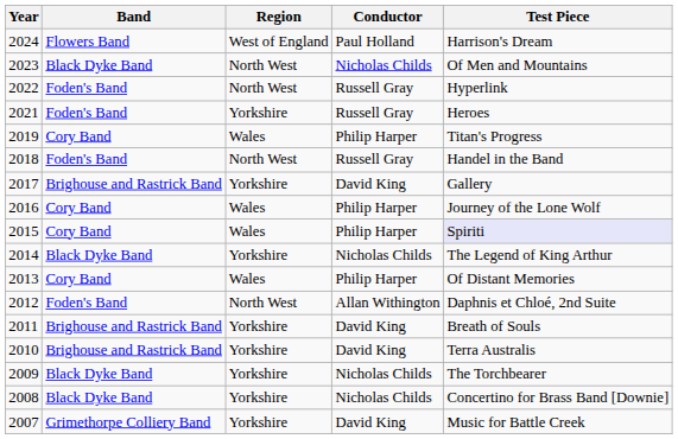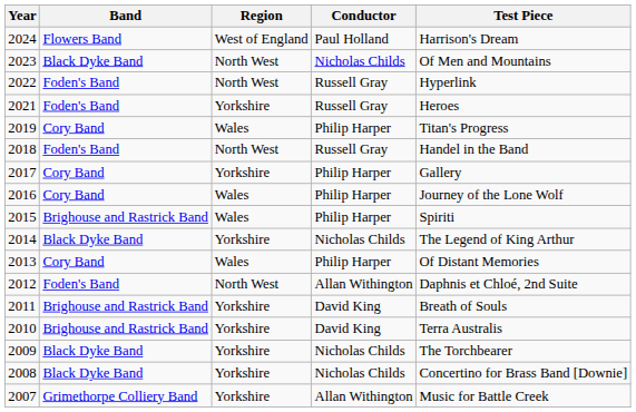 <table class="wikitable">
 <tr>
 <th>Year</th>
 <th>Band</th>
 <th>Region</th>
 <th>Conductor</th>
 <th>Test Piece</th>
 </tr>
 <tr>
 <td>2024</td>
 <td><a href='#'>Flowers Band</a></td>
 <td>West of England</td>
 <td>Paul Holland</td>
 <td>Harrison's Dream</td>
 </tr>
 <tr>
 <td>2023</td>
 <td><a href='#'>Black Dyke Band</a></td>
 <td>North West</td>
 <td><a href='#'>Nicholas Childs</a></td>
 <td>Of Men and Mountains</td>
 </tr>
 <tr>
 <td>2022</td>
 <td><a href='#'>Foden's Band</a></td>
 <td>North West</td>
 <td>Russell Gray</td>
 <td>Hyperlink</td>
 </tr>
 <tr>
 <td>2021</td>
 <td><a href='#'>Foden's Band</a></td>
 <td>Yorkshire</td>
 <td>Russell Gray</td>
 <td>Heroes</td>
 </tr>
 <tr>
 <td>2019</td>
 <td><a href='#'>Cory Band</a></td>
 <td>Wales</td>
 <td>Philip Harper</td>
 <td>Titan's Progress</td>
 </tr>
 <tr>
 <td>2018</td>
 <td><a href='#'>Foden's Band</a></td>
 <td>North West</td>
 <td>Russell Gray</td>
 <td>Handel in the Band</td>
 </tr>
 <tr>
 <td>2017</td>
-<td><a href='#'>Brighouse and Rastrick Band</a></td>
+<td><a href='#'>Cory Band</a></td>
 <td>Yorkshire</td>
-<td>David King</td>
+<td>Philip Harper</td>
 <td>Gallery</td>
 </tr>
 <tr>
 <td>2016</td>
 <td><a href='#'>Cory Band</a></td>
 <td>Wales</td>
 <td>Philip Harper</td>
 <td>Journey of the Lone Wolf</td>
 </tr>
 <tr>
 <td>2015</td>
-<td><a href='#'>Cory Band</a></td>
+<td><a href='#'>Brighouse and Rastrick Band</a></td>
 <td>Wales</td>
 <td>Philip Harper</td>
-<td style="background: lavender;">Spiriti</td>
+<td>Spiriti</td>
 </tr>
 <tr>
 <td>2014</td>
 <td><a href='#'>Black Dyke Band</a></td>
 <td>Yorkshire</td>
 <td>Nicholas Childs</td>
 <td>The Legend of King Arthur</td>
 </tr>
 <tr>
 <td>2013</td>
 <td><a href='#'>Cory Band</a></td>
 <td>Wales</td>
 <td>Philip Harper</td>
 <td>Of Distant Memories</td>
 </tr>
 <tr>
 <td>2012</td>
 <td><a href='#'>Foden's Band</a></td>
 <td>North West</td>
 <td>Allan Withington</td>
 <td>Daphnis et Chloé, 2nd Suite</td>
 </tr>
 <tr>
 <td>2011</td>
 <td><a href='#'>Brighouse and Rastrick Band</a></td>
 <td>Yorkshire</td>
 <td>David King</td>
 <td>Breath of Souls</td>
 </tr>
 <tr>
 <td>2010</td>
 <td><a href='#'>Brighouse and Rastrick Band</a></td>
 <td>Yorkshire</td>
 <td>David King</td>
 <td>Terra Australis</td>
 </tr>
 <tr>
 <td>2009</td>
 <td><a href='#'>Black Dyke Band</a></td>
 <td>Yorkshire</td>
 <td>Nicholas Childs</td>
 <td>The Torchbearer</td>
 </tr>
 <tr>
 <td>2008</td>
 <td><a href='#'>Black Dyke Band</a></td>
 <td>Yorkshire</td>
 <td>Nicholas Childs</td>
 <td>Concertino for Brass Band [Downie]</td>
 </tr>
 <tr>
 <td>2007</td>
 <td><a href='#'>Grimethorpe Colliery Band</a></td>
 <td>Yorkshire</td>
-<td>David King</td>
+<td>Allan Withington</td>
 <td>Music for Battle Creek</td>
 </tr>
 </table>
